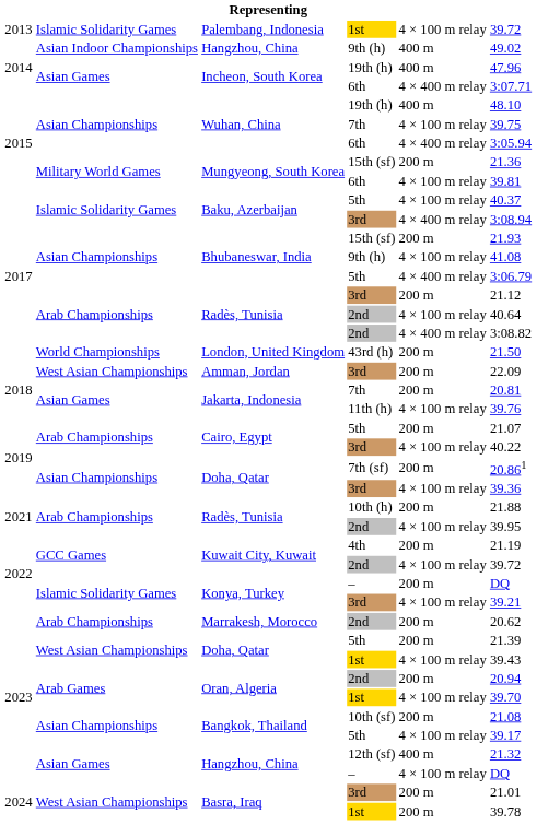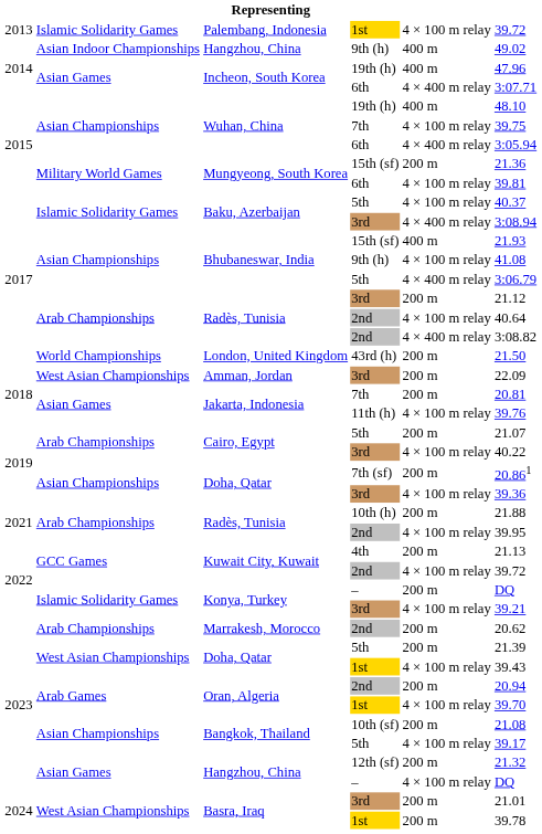 <table>
 <tr>
 <th colspan="6">Representing </th>
 </tr>
 <tr>
 <td>2013</td>
 <td><a href='#'>Islamic Solidarity Games</a></td>
 <td><a href='#'>Palembang, Indonesia</a></td>
 <td bgcolor=gold>1st</td>
 <td>4 × 100 m relay</td>
 <td><a href='#'>39.72</a></td>
 </tr>
 <tr>
 <td rowspan=3>2014</td>
 <td><a href='#'>Asian Indoor Championships</a></td>
 <td><a href='#'>Hangzhou, China</a></td>
 <td>9th (h)</td>
 <td>400 m</td>
 <td><a href='#'>49.02</a></td>
 </tr>
 <tr>
 <td rowspan=2><a href='#'>Asian Games</a></td>
 <td rowspan=2><a href='#'>Incheon, South Korea</a></td>
 <td>19th (h)</td>
 <td>400 m</td>
 <td><a href='#'>47.96</a></td>
 </tr>
 <tr>
 <td>6th</td>
 <td>4 × 400 m relay</td>
 <td><a href='#'>3:07.71</a></td>
 </tr>
 <tr>
 <td rowspan=5>2015</td>
 <td rowspan=3><a href='#'>Asian Championships</a></td>
 <td rowspan=3><a href='#'>Wuhan, China</a></td>
 <td>19th (h)</td>
 <td>400 m</td>
 <td><a href='#'>48.10</a></td>
 </tr>
 <tr>
 <td>7th</td>
 <td>4 × 100 m relay</td>
 <td><a href='#'>39.75</a></td>
 </tr>
 <tr>
 <td>6th</td>
 <td>4 × 400 m relay</td>
 <td><a href='#'>3:05.94</a></td>
 </tr>
 <tr>
 <td rowspan=2><a href='#'>Military World Games</a></td>
 <td rowspan=2><a href='#'>Mungyeong, South Korea</a></td>
 <td>15th (sf)</td>
 <td>200 m</td>
 <td><a href='#'>21.36</a></td>
 </tr>
 <tr>
 <td>6th</td>
 <td>4 × 100 m relay</td>
 <td><a href='#'>39.81</a></td>
 </tr>
 <tr>
 <td rowspan=9>2017</td>
 <td rowspan=2><a href='#'>Islamic Solidarity Games</a></td>
 <td rowspan=2><a href='#'>Baku, Azerbaijan</a></td>
 <td>5th</td>
 <td>4 × 100 m relay</td>
 <td><a href='#'>40.37</a></td>
 </tr>
 <tr>
 <td bgcolor=cc9966>3rd</td>
 <td>4 × 400 m relay</td>
 <td><a href='#'>3:08.94</a></td>
 </tr>
 <tr>
 <td rowspan=3><a href='#'>Asian Championships</a></td>
 <td rowspan=3><a href='#'>Bhubaneswar, India</a></td>
 <td>15th (sf)</td>
-<td>200 m</td>
+<td>400 m</td>
 <td><a href='#'>21.93</a></td>
 </tr>
 <tr>
 <td>9th (h)</td>
 <td>4 × 100 m relay</td>
 <td><a href='#'>41.08</a></td>
 </tr>
 <tr>
 <td>5th</td>
 <td>4 × 400 m relay</td>
 <td><a href='#'>3:06.79</a></td>
 </tr>
 <tr>
 <td rowspan=3><a href='#'>Arab Championships</a></td>
 <td rowspan=3><a href='#'>Radès, Tunisia</a></td>
 <td bgcolor=cc9966>3rd</td>
 <td>200 m</td>
 <td>21.12</td>
 </tr>
 <tr>
 <td bgcolor=silver>2nd</td>
 <td>4 × 100 m relay</td>
 <td>40.64</td>
 </tr>
 <tr>
 <td bgcolor=silver>2nd</td>
 <td>4 × 400 m relay</td>
 <td>3:08.82</td>
 </tr>
 <tr>
 <td><a href='#'>World Championships</a></td>
 <td><a href='#'>London, United Kingdom</a></td>
 <td>43rd (h)</td>
 <td>200 m</td>
 <td><a href='#'>21.50</a></td>
 </tr>
 <tr>
 <td rowspan=3>2018</td>
 <td><a href='#'>West Asian Championships</a></td>
 <td><a href='#'>Amman, Jordan</a></td>
 <td bgcolor=cc9966>3rd</td>
 <td>200 m</td>
 <td>22.09</td>
 </tr>
 <tr>
 <td rowspan=2><a href='#'>Asian Games</a></td>
 <td rowspan=2><a href='#'>Jakarta, Indonesia</a></td>
 <td>7th</td>
 <td>200 m</td>
 <td><a href='#'>20.81</a></td>
 </tr>
 <tr>
 <td>11th (h)</td>
 <td>4 × 100 m relay</td>
 <td><a href='#'>39.76</a></td>
 </tr>
 <tr>
 <td rowspan=4>2019</td>
 <td rowspan=2><a href='#'>Arab Championships</a></td>
 <td rowspan=2><a href='#'>Cairo, Egypt</a></td>
 <td>5th</td>
 <td>200 m</td>
 <td>21.07</td>
 </tr>
 <tr>
 <td bgcolor=cc9966>3rd</td>
 <td>4 × 100 m relay</td>
 <td>40.22</td>
 </tr>
 <tr>
 <td rowspan=2><a href='#'>Asian Championships</a></td>
 <td rowspan=2><a href='#'>Doha, Qatar</a></td>
 <td>7th (sf)</td>
 <td>200 m</td>
 <td><a href='#'>20.86</a><sup>1</sup></td>
 </tr>
 <tr>
 <td bgcolor=cc9966>3rd</td>
 <td>4 × 100 m relay</td>
 <td><a href='#'>39.36</a></td>
 </tr>
 <tr>
 <td rowspan=2>2021</td>
 <td rowspan=2><a href='#'>Arab Championships</a></td>
 <td rowspan=2><a href='#'>Radès, Tunisia</a></td>
 <td>10th (h)</td>
 <td>200 m</td>
 <td>21.88</td>
 </tr>
 <tr>
 <td bgcolor=silver>2nd</td>
 <td>4 × 100 m relay</td>
 <td>39.95</td>
 </tr>
 <tr>
 <td rowspan=4>2022</td>
 <td rowspan=2><a href='#'>GCC Games</a></td>
 <td rowspan=2><a href='#'>Kuwait City, Kuwait</a></td>
 <td>4th</td>
 <td>200 m</td>
-<td>21.19</td>
+<td>21.13</td>
 </tr>
 <tr>
 <td bgcolor=silver>2nd</td>
 <td>4 × 100 m relay</td>
 <td>39.72</td>
 </tr>
 <tr>
 <td rowspan=2><a href='#'>Islamic Solidarity Games</a></td>
 <td rowspan=2><a href='#'>Konya, Turkey</a></td>
 <td>–</td>
 <td>200 m</td>
 <td><a href='#'>DQ</a></td>
 </tr>
 <tr>
 <td bgcolor=cc9966>3rd</td>
 <td>4 × 100 m relay</td>
 <td><a href='#'>39.21</a></td>
 </tr>
 <tr>
 <td rowspan=9>2023</td>
 <td><a href='#'>Arab Championships</a></td>
 <td><a href='#'>Marrakesh, Morocco</a></td>
 <td bgcolor=silver>2nd</td>
 <td>200 m</td>
 <td>20.62</td>
 </tr>
 <tr>
 <td rowspan=2><a href='#'>West Asian Championships</a></td>
 <td rowspan=2><a href='#'>Doha, Qatar</a></td>
 <td>5th</td>
 <td>200 m</td>
 <td>21.39</td>
 </tr>
 <tr>
 <td bgcolor=gold>1st</td>
 <td>4 × 100 m relay</td>
 <td>39.43</td>
 </tr>
 <tr>
 <td rowspan=2><a href='#'>Arab Games</a></td>
 <td rowspan=2><a href='#'>Oran, Algeria</a></td>
 <td bgcolor=silver>2nd</td>
 <td>200 m</td>
 <td><a href='#'>20.94</a></td>
 </tr>
 <tr>
 <td bgcolor=gold>1st</td>
 <td>4 × 100 m relay</td>
 <td><a href='#'>39.70</a></td>
 </tr>
 <tr>
 <td rowspan=2><a href='#'>Asian Championships</a></td>
 <td rowspan=2><a href='#'>Bangkok, Thailand</a></td>
 <td>10th (sf)</td>
 <td>200 m</td>
 <td><a href='#'>21.08</a></td>
 </tr>
 <tr>
 <td>5th</td>
 <td>4 × 100 m relay</td>
 <td><a href='#'>39.17</a></td>
 </tr>
 <tr>
 <td rowspan=2><a href='#'>Asian Games</a></td>
 <td rowspan=2><a href='#'>Hangzhou, China</a></td>
 <td>12th (sf)</td>
-<td>400 m</td>
+<td>200 m</td>
 <td><a href='#'>21.32</a></td>
 </tr>
 <tr>
 <td>–</td>
 <td>4 × 100 m relay</td>
 <td><a href='#'>DQ</a></td>
 </tr>
 <tr>
 <td rowspan=2>2024</td>
 <td rowspan=2><a href='#'>West Asian Championships</a></td>
 <td rowspan=2><a href='#'>Basra, Iraq</a></td>
 <td bgcolor=cc9966>3rd</td>
 <td>200 m</td>
 <td>21.01</td>
 </tr>
 <tr>
 <td bgcolor=gold>1st</td>
 <td>200 m</td>
 <td>39.78</td>
 </tr>
 </table>
